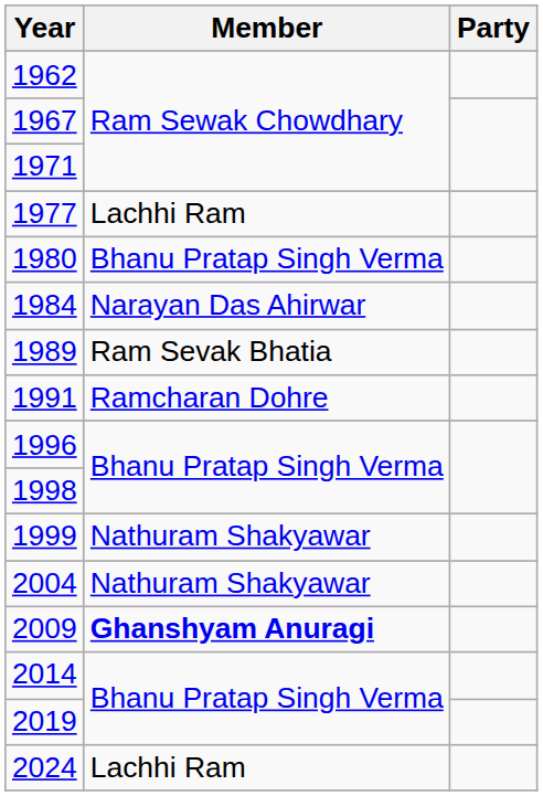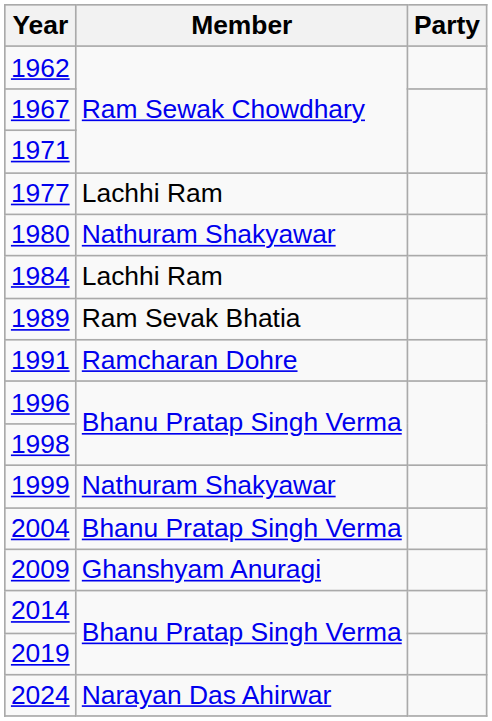 <table class="wikitable">
 <tr>
 <th>Year</th>
 <th>Member</th>
 <th colspan="2">Party</th>
 </tr>
 <tr>
 <td><a href='#'>1962</a></td>
 <td rowspan="3"><a href='#'>Ram Sewak Chowdhary</a></td>
 <td></td>
 </tr>
 <tr>
 <td><a href='#'>1967</a></td>
 </tr>
 <tr>
 <td><a href='#'>1971</a></td>
 </tr>
 <tr>
 <td><a href='#'>1977</a></td>
 <td>Lachhi Ram</td>
 <td></td>
 </tr>
 <tr>
 <td><a href='#'>1980</a></td>
-<td><a href='#'>Bhanu Pratap Singh Verma</a></td>
+<td><a href='#'>Nathuram Shakyawar</a></td>
 <td></td>
 </tr>
 <tr>
 <td><a href='#'>1984</a></td>
-<td><a href='#'>Narayan Das Ahirwar</a></td>
+<td>Lachhi Ram</td>
 <td></td>
 </tr>
 <tr>
 <td><a href='#'>1989</a></td>
 <td>Ram Sevak Bhatia</td>
 <td></td>
 </tr>
 <tr>
 <td><a href='#'>1991</a></td>
 <td><a href='#'>Ramcharan Dohre</a></td>
 <td></td>
 </tr>
 <tr>
 <td><a href='#'>1996</a></td>
 <td rowspan="2"><a href='#'>Bhanu Pratap Singh Verma</a></td>
 </tr>
 <tr>
 <td><a href='#'>1998</a></td>
 </tr>
 <tr>
 <td><a href='#'>1999</a></td>
 <td><a href='#'>Nathuram Shakyawar</a></td>
 <td></td>
 </tr>
 <tr>
 <td><a href='#'>2004</a></td>
-<td><a href='#'>Nathuram Shakyawar</a></td>
+<td><a href='#'>Bhanu Pratap Singh Verma</a></td>
 <td></td>
 </tr>
 <tr>
 <td><a href='#'>2009</a></td>
-<td><strong><a href='#'>Ghanshyam Anuragi</a></strong></td>
+<td><a href='#'>Ghanshyam Anuragi</a></td>
 <td></td>
 </tr>
 <tr>
 <td><a href='#'>2014</a></td>
 <td rowspan="2"><a href='#'>Bhanu Pratap Singh Verma</a></td>
 <td></td>
 </tr>
 <tr>
 <td><a href='#'>2019</a></td>
 </tr>
 <tr>
 <td><a href='#'>2024</a></td>
-<td>Lachhi Ram</td>
+<td><a href='#'>Narayan Das Ahirwar</a></td>
 <td></td>
 </tr>
 </table>
